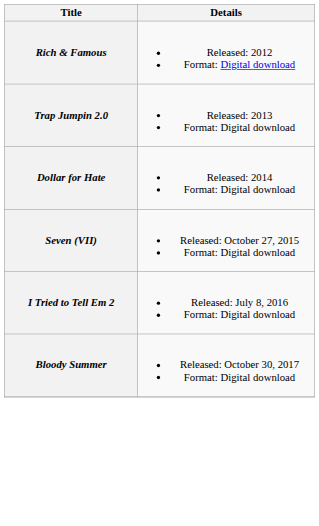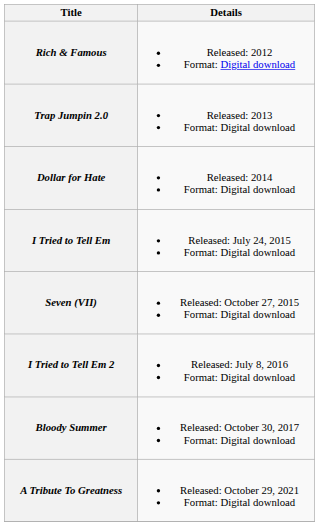 <table class="wikitable plainrowheaders" style="text-align:center;">
 <tr>
 <th scope="col" style="width:12em;">Title</th>
 <th scope="col" style="width:16em;">Details</th>
 </tr>
 <tr>
 <th scope="row"><em>Rich & Famous</em></th>
 <td><br><ul><li>Released: 2012</li><li>Format: <a href='#'>Digital download</a></li></ul></td>
 </tr>
 <tr>
 <th scope="row"><em>Trap Jumpin 2.0</em></th>
 <td><br><ul><li>Released: 2013</li><li>Format: Digital download</li></ul></td>
 </tr>
 <tr>
 <th scope="row"><em>Dollar for Hate</em></th>
 <td><br><ul><li>Released: 2014</li><li>Format: Digital download</li></ul></td>
 </tr>
 <tr>
+<th scope="row"><em>I Tried to Tell Em</em></th>
+<td><br><ul><li>Released: July 24, 2015</li><li>Format: Digital download</li></ul></td>
+</tr>
+<tr>
 <th scope="row"><em>Seven (VII)</em></th>
 <td><br><ul><li>Released: October 27, 2015</li><li>Format: Digital download</li></ul></td>
 </tr>
 <tr>
 <th scope="row"><em>I Tried to Tell Em 2</em></th>
 <td><br><ul><li>Released: July 8, 2016</li><li>Format: Digital download</li></ul></td>
 </tr>
 <tr>
 <th scope="row"><em>Bloody Summer</em></th>
 <td><br><ul><li>Released: October 30, 2017</li><li>Format: Digital download</li></ul></td>
 </tr>
 <tr>
+<th scope="row"><em>A Tribute To Greatness</em></th>
+<td><br><ul><li>Released: October 29, 2021</li><li>Format: Digital download</li></ul></td>
+</tr>
+<tr>
 </tr>
 </table>
